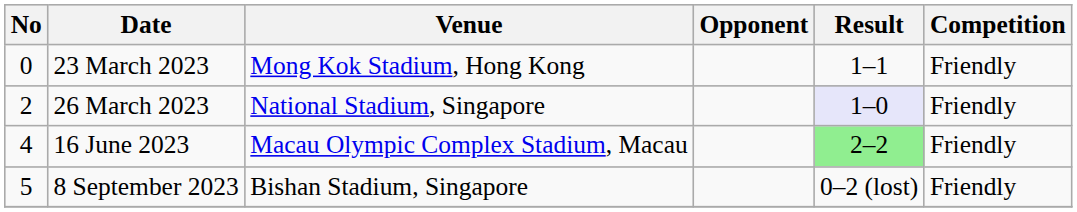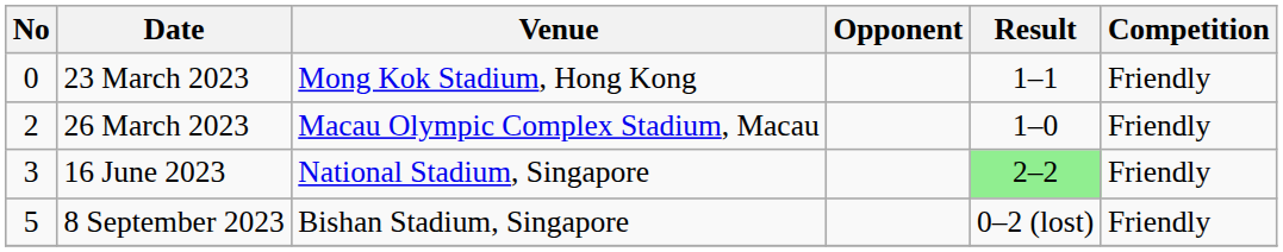 <table class="wikitable">
 <tr>
 <th>No</th>
 <th>Date</th>
 <th>Venue</th>
 <th>Opponent</th>
 <th>Result</th>
 <th>Competition</th>
 </tr>
 <tr>
 <td align=center>0</td>
 <td>23 March 2023</td>
 <td><a href='#'>Mong Kok Stadium</a>, Hong Kong</td>
 <td></td>
 <td align=center>1–1</td>
 <td>Friendly</td>
 </tr>
 <tr>
 <td align=center>2</td>
 <td>26 March 2023</td>
-<td><a href='#'>National Stadium</a>, Singapore</td>
+<td><a href='#'>Macau Olympic Complex Stadium</a>, Macau</td>
 <td></td>
-<td align=center style="background: lavender;">1–0</td>
+<td align=center>1–0</td>
 <td>Friendly</td>
 </tr>
 <tr>
-<td align=center>4</td>
+<td align=center>3</td>
 <td>16 June 2023</td>
-<td><a href='#'>Macau Olympic Complex Stadium</a>, Macau</td>
+<td><a href='#'>National Stadium</a>, Singapore</td>
 <td></td>
 <td align=center style="background: lightgreen;">2–2</td>
 <td>Friendly</td>
 </tr>
 <tr>
 <td align=center>5</td>
 <td>8 September 2023</td>
 <td>Bishan Stadium, Singapore</td>
 <td></td>
 <td align=center>0–2 (lost)</td>
 <td>Friendly</td>
 </tr>
 <tr>
 </tr>
 </table>
